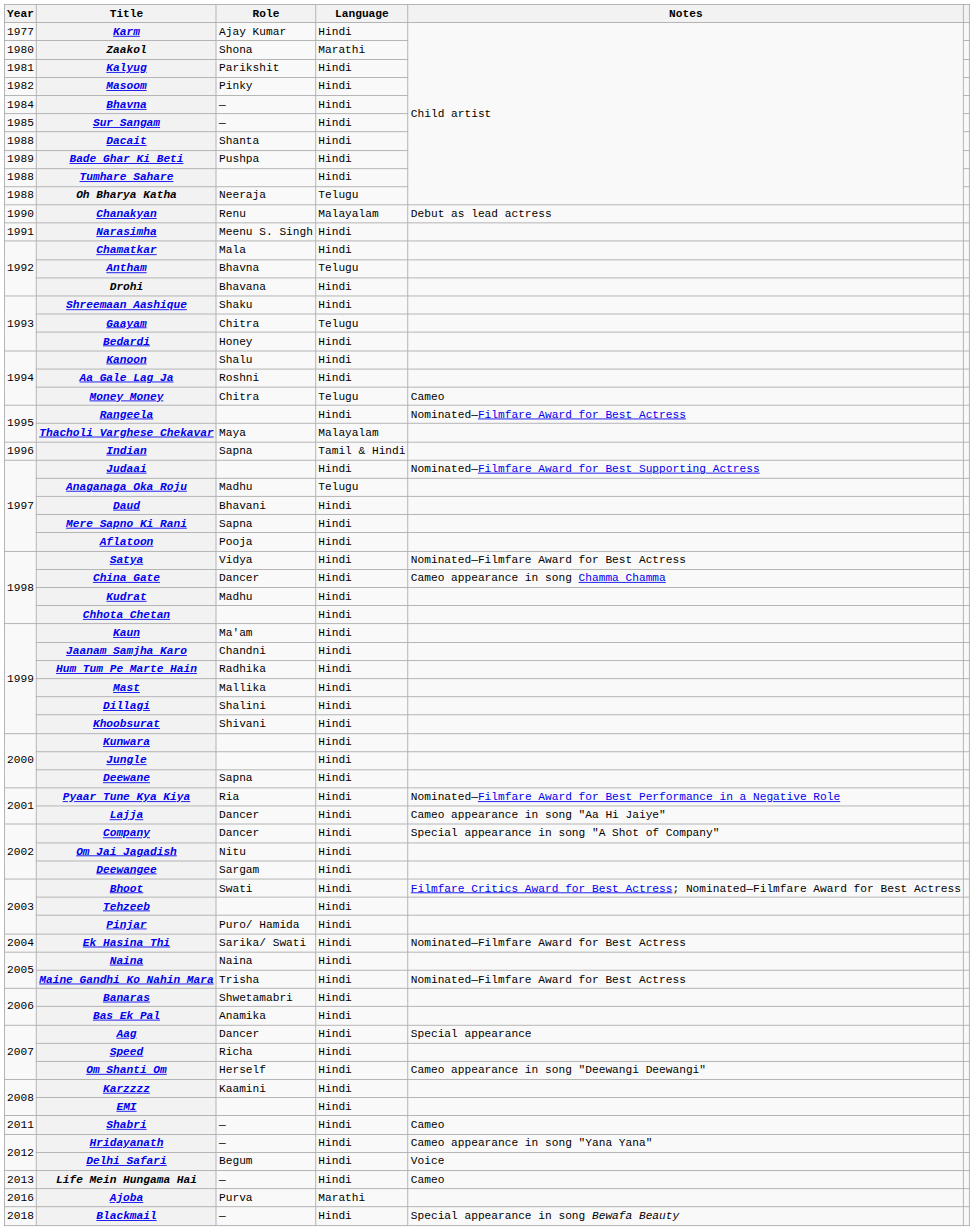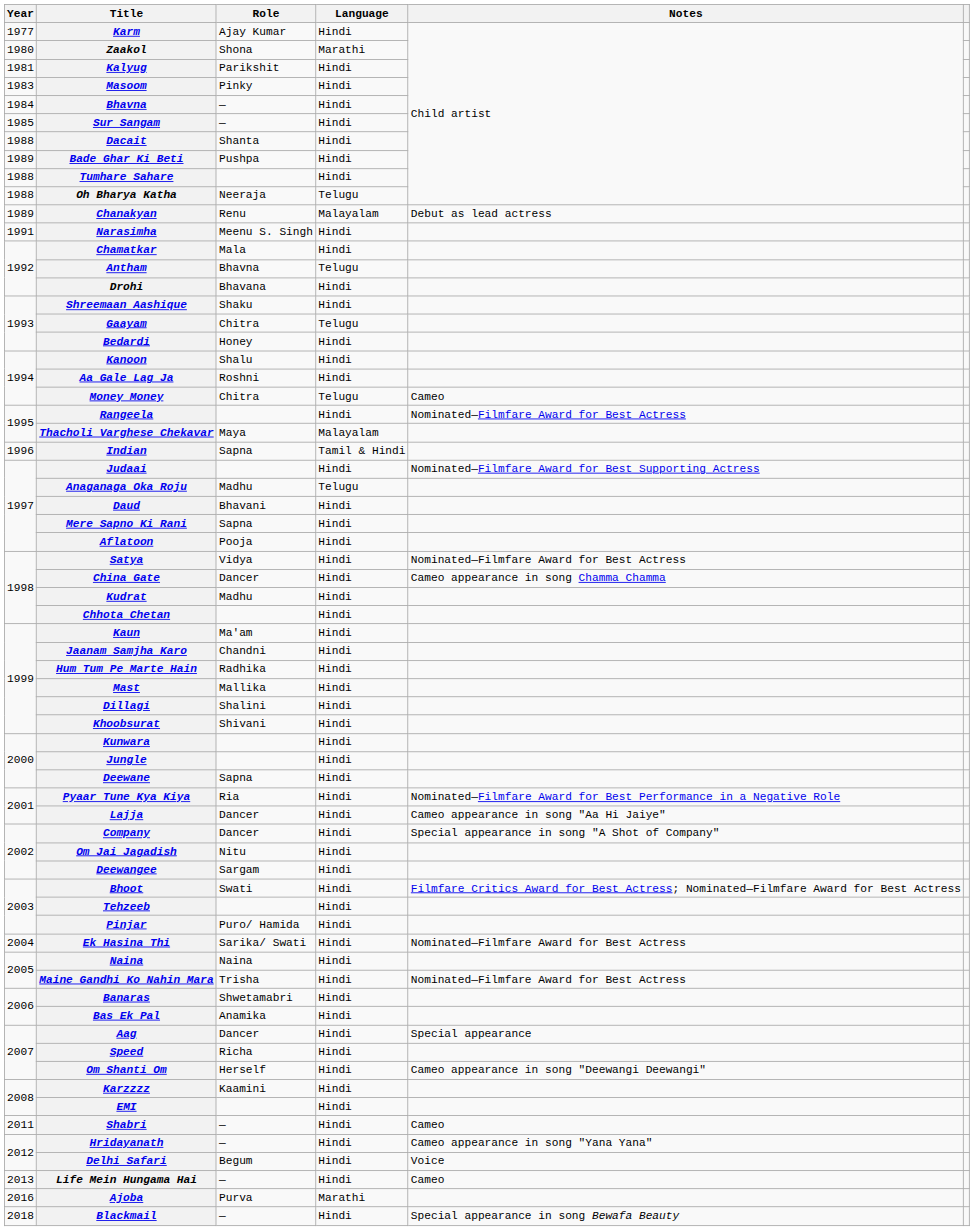 <table class="wikitable plainrowheaders sortable" style="margin-right: 0;">
 <tr>
 <th scope="col">Year</th>
 <th scope="col">Title</th>
 <th scope="col">Role</th>
 <th>Language</th>
 <th scope="col" class="unsortable">Notes</th>
 <th scope="col" class="unsortable"></th>
 </tr>
 <tr>
 <td>1977</td>
 <th scope="row"><em><a href='#'>Karm</a></em></th>
 <td>Ajay Kumar</td>
 <td>Hindi</td>
 <td rowspan="10">Child artist</td>
 <td style="text-align: center;"></td>
 </tr>
 <tr>
 <td>1980</td>
 <th scope="row"><em>Zaakol</em></th>
 <td>Shona</td>
 <td>Marathi</td>
 <td style="text-align: center;"></td>
 </tr>
 <tr>
 <td>1981</td>
 <th scope="row"><em><a href='#'>Kalyug</a></em></th>
 <td>Parikshit</td>
 <td>Hindi</td>
 <td style="text-align: center;"></td>
 </tr>
 <tr>
-<td>1982</td>
+<td>1983</td>
 <th scope="row"><em><a href='#'>Masoom</a></em></th>
 <td>Pinky</td>
 <td>Hindi</td>
 <td style="text-align: center;"></td>
 </tr>
 <tr>
 <td>1984</td>
 <th scope="row"><em><a href='#'>Bhavna</a></em></th>
 <td>—</td>
 <td>Hindi</td>
 <td style="text-align: center;"></td>
 </tr>
 <tr>
 <td>1985</td>
 <th scope="row"><em><a href='#'>Sur Sangam</a></em></th>
 <td>—</td>
 <td>Hindi</td>
 <td style="text-align: center;"></td>
 </tr>
 <tr>
 <td>1988</td>
 <th scope="row"><em><a href='#'>Dacait</a></em></th>
 <td>Shanta</td>
 <td>Hindi</td>
 <td style="text-align: center;"></td>
 </tr>
 <tr>
 <td>1989</td>
 <th scope="row"><em><a href='#'>Bade Ghar Ki Beti</a></em></th>
 <td>Pushpa</td>
 <td>Hindi</td>
 <td style="text-align: center;"></td>
 </tr>
 <tr>
 <td>1988</td>
 <th scope="row"><em><a href='#'>Tumhare Sahare</a></em></th>
 <td></td>
 <td>Hindi</td>
 <td></td>
 </tr>
 <tr>
 <td>1988</td>
 <th scope="row"><em>Oh Bharya Katha</em></th>
 <td>Neeraja</td>
 <td>Telugu</td>
 <td></td>
 </tr>
 <tr>
-<td>1990</td>
+<td>1989</td>
 <th scope="row"><em><a href='#'>Chanakyan</a></em></th>
 <td>Renu</td>
 <td>Malayalam</td>
 <td>Debut as lead actress</td>
 <td style="text-align: center;"></td>
 </tr>
 <tr>
 <td>1991</td>
 <th scope="row"><em><a href='#'>Narasimha</a></em></th>
 <td>Meenu S. Singh</td>
 <td>Hindi</td>
 <td></td>
 <td style="text-align: center;"></td>
 </tr>
 <tr>
 <td rowspan="3">1992</td>
 <th scope="row"><em><a href='#'>Chamatkar</a></em></th>
 <td>Mala</td>
 <td>Hindi</td>
 <td></td>
 <td style="text-align: center;"></td>
 </tr>
 <tr>
 <th scope="row"><em><a href='#'>Antham</a></em></th>
 <td>Bhavna</td>
 <td>Telugu</td>
 <td></td>
 <td style="text-align: center;"></td>
 </tr>
 <tr>
 <th scope="row"><em>Drohi</em></th>
 <td>Bhavana</td>
 <td>Hindi</td>
 <td></td>
 <td style="text-align: center;"></td>
 </tr>
 <tr>
 <td rowspan="3">1993</td>
 <th scope="row"><em><a href='#'>Shreemaan Aashique</a></em></th>
 <td>Shaku</td>
 <td>Hindi</td>
 <td></td>
 <td style="text-align: center;"></td>
 </tr>
 <tr>
 <th scope="row"><em><a href='#'>Gaayam</a></em></th>
 <td>Chitra</td>
 <td>Telugu</td>
 <td></td>
 <td style="text-align: center;"></td>
 </tr>
 <tr>
 <th scope="row"><em><a href='#'>Bedardi</a></em></th>
 <td>Honey</td>
 <td>Hindi</td>
 <td></td>
 <td style="text-align: center;"></td>
 </tr>
 <tr>
 <td rowspan="3">1994</td>
 <th scope="row"><em><a href='#'>Kanoon</a></em></th>
 <td>Shalu</td>
 <td>Hindi</td>
 <td></td>
 <td style="text-align: center;"></td>
 </tr>
 <tr>
 <th scope="row"><em><a href='#'>Aa Gale Lag Ja</a></em></th>
 <td>Roshni</td>
 <td>Hindi</td>
 <td></td>
 <td style="text-align: center;"></td>
 </tr>
 <tr>
 <th scope="row"><em><a href='#'>Money Money</a></em></th>
 <td>Chitra</td>
 <td>Telugu</td>
 <td>Cameo</td>
 <td style="text-align: center;"></td>
 </tr>
 <tr>
 <td rowspan="2">1995</td>
 <th scope="row"><em><a href='#'>Rangeela</a></em></th>
 <td></td>
 <td>Hindi</td>
 <td>Nominated—<a href='#'>Filmfare Award for Best Actress</a></td>
 <td style="text-align: center;"><br></td>
 </tr>
 <tr>
 <th scope="row"><em><a href='#'>Thacholi Varghese Chekavar</a></em></th>
 <td>Maya</td>
 <td>Malayalam</td>
 <td></td>
 <td style="text-align: center;"></td>
 </tr>
 <tr>
 <td rowspan="1">1996</td>
 <th scope="row"><em><a href='#'>Indian</a></em></th>
 <td>Sapna</td>
 <td>Tamil & Hindi</td>
 <td></td>
 <td style="text-align: center;"></td>
 </tr>
 <tr>
 <td rowspan="5">1997</td>
 <th scope="row"><em><a href='#'>Judaai</a></em></th>
 <td></td>
 <td>Hindi</td>
 <td>Nominated—<a href='#'>Filmfare Award for Best Supporting Actress</a></td>
 <td style="text-align: center;"><br></td>
 </tr>
 <tr>
 <th scope="row"><em><a href='#'>Anaganaga Oka Roju</a></em></th>
 <td>Madhu</td>
 <td>Telugu</td>
 <td></td>
 <td style="text-align: center;"></td>
 </tr>
 <tr>
 <th scope="row"><em><a href='#'>Daud</a></em></th>
 <td>Bhavani</td>
 <td>Hindi</td>
 <td></td>
 <td style="text-align: center;"></td>
 </tr>
 <tr>
 <th scope="row"><em><a href='#'>Mere Sapno Ki Rani</a></em></th>
 <td>Sapna</td>
 <td>Hindi</td>
 <td></td>
 <td style="text-align: center;"></td>
 </tr>
 <tr>
 <th scope="row"><em><a href='#'>Aflatoon</a></em></th>
 <td>Pooja</td>
 <td>Hindi</td>
 <td></td>
 <td style="text-align: center;"></td>
 </tr>
 <tr>
 <td rowspan="4">1998</td>
 <th scope="row"><em><a href='#'>Satya</a></em></th>
 <td>Vidya</td>
 <td>Hindi</td>
 <td>Nominated—Filmfare Award for Best Actress</td>
 <td style="text-align: center;"><br></td>
 </tr>
 <tr>
 <th scope="row"><em><a href='#'>China Gate</a></em></th>
 <td>Dancer</td>
 <td>Hindi</td>
 <td>Cameo appearance in song <a href='#'>Chamma Chamma</a></td>
 <td style="text-align: center;"></td>
 </tr>
 <tr>
 <th scope="row"><em><a href='#'>Kudrat</a></em></th>
 <td>Madhu</td>
 <td>Hindi</td>
 <td></td>
 <td style="text-align: center;"></td>
 </tr>
 <tr>
 <th scope="row"><em><a href='#'>Chhota Chetan</a></em></th>
 <td></td>
 <td>Hindi</td>
 <td></td>
 <td style="text-align: center;"></td>
 </tr>
 <tr>
 <td rowspan="6">1999</td>
 <th scope="row"><em><a href='#'>Kaun</a></em></th>
 <td>Ma'am</td>
 <td>Hindi</td>
 <td></td>
 <td style="text-align: center;"></td>
 </tr>
 <tr>
 <th scope="row"><em><a href='#'>Jaanam Samjha Karo</a></em></th>
 <td>Chandni</td>
 <td>Hindi</td>
 <td></td>
 <td style="text-align: center;"></td>
 </tr>
 <tr>
 <th scope="row"><em><a href='#'>Hum Tum Pe Marte Hain</a></em></th>
 <td>Radhika</td>
 <td>Hindi</td>
 <td></td>
 <td style="text-align: center;"></td>
 </tr>
 <tr>
 <th scope="row"><em><a href='#'>Mast</a></em></th>
 <td>Mallika</td>
 <td>Hindi</td>
 <td></td>
 <td style="text-align: center;"></td>
 </tr>
 <tr>
 <th scope="row"><em><a href='#'>Dillagi</a></em></th>
 <td>Shalini</td>
 <td>Hindi</td>
 <td></td>
 <td style="text-align: center;"></td>
 </tr>
 <tr>
 <th scope="row"><em><a href='#'>Khoobsurat</a></em></th>
 <td>Shivani</td>
 <td>Hindi</td>
 <td></td>
 <td style="text-align: center;"></td>
 </tr>
 <tr>
 <td rowspan="3">2000</td>
 <th scope="row"><em><a href='#'>Kunwara</a></em></th>
 <td></td>
 <td>Hindi</td>
 <td></td>
 <td style="text-align: center;"></td>
 </tr>
 <tr>
 <th scope="row"><em><a href='#'>Jungle</a></em></th>
 <td></td>
 <td>Hindi</td>
 <td></td>
 <td style="text-align: center;"></td>
 </tr>
 <tr>
 <th scope="row"><em><a href='#'>Deewane</a></em></th>
 <td>Sapna</td>
 <td>Hindi</td>
 <td></td>
 <td style="text-align: center;"></td>
 </tr>
 <tr>
 <td rowspan="2">2001</td>
 <th scope="row"><em><a href='#'>Pyaar Tune Kya Kiya</a></em></th>
 <td>Ria</td>
 <td>Hindi</td>
 <td>Nominated—<a href='#'>Filmfare Award for Best Performance in a Negative Role</a></td>
 <td style="text-align: center;"><br></td>
 </tr>
 <tr>
 <th scope="row"><em><a href='#'>Lajja</a></em></th>
 <td>Dancer</td>
 <td>Hindi</td>
 <td>Cameo appearance in song "Aa Hi Jaiye"</td>
 <td style="text-align: center;"></td>
 </tr>
 <tr>
 <td rowspan="3">2002</td>
 <th scope="row"><em><a href='#'>Company</a></em></th>
 <td>Dancer</td>
 <td>Hindi</td>
 <td>Special appearance in song "A Shot of Company"</td>
 <td style="text-align: center;"></td>
 </tr>
 <tr>
 <th scope="row"><em><a href='#'>Om Jai Jagadish</a></em></th>
 <td>Nitu</td>
 <td>Hindi</td>
 <td></td>
 <td style="text-align: center;"></td>
 </tr>
 <tr>
 <th scope="row"><em><a href='#'>Deewangee</a></em></th>
 <td>Sargam</td>
 <td>Hindi</td>
 <td></td>
 <td style="text-align: center;"></td>
 </tr>
 <tr>
 <td rowspan="3">2003</td>
 <th scope="row"><em><a href='#'>Bhoot</a></em></th>
 <td>Swati</td>
 <td>Hindi</td>
 <td><a href='#'>Filmfare Critics Award for Best Actress</a>; Nominated—Filmfare Award for Best Actress</td>
 <td style="text-align: center;"><br></td>
 </tr>
 <tr>
 <th scope="row"><em><a href='#'>Tehzeeb</a></em></th>
 <td></td>
 <td>Hindi</td>
 <td></td>
 <td style="text-align: center;"></td>
 </tr>
 <tr>
 <th scope="row"><em><a href='#'>Pinjar</a></em></th>
 <td>Puro/ Hamida</td>
 <td>Hindi</td>
 <td></td>
 <td style="text-align: center;"></td>
 </tr>
 <tr>
 <td>2004</td>
 <th scope="row"><em><a href='#'>Ek Hasina Thi</a></em></th>
 <td>Sarika/ Swati</td>
 <td>Hindi</td>
 <td>Nominated—Filmfare Award for Best Actress</td>
 <td style="text-align: center;"><br></td>
 </tr>
 <tr>
 <td rowspan="2">2005</td>
 <th scope="row"><em><a href='#'>Naina</a></em></th>
 <td>Naina</td>
 <td>Hindi</td>
 <td></td>
 <td style="text-align: center;"></td>
 </tr>
 <tr>
 <th scope="row"><em><a href='#'>Maine Gandhi Ko Nahin Mara</a></em></th>
 <td>Trisha</td>
 <td>Hindi</td>
 <td>Nominated—Filmfare Award for Best Actress</td>
 <td style="text-align: center;"></td>
 </tr>
 <tr>
 <td rowspan="2">2006</td>
 <th scope="row"><em><a href='#'>Banaras</a></em></th>
 <td>Shwetamabri</td>
 <td>Hindi</td>
 <td></td>
 <td style="text-align: center;"></td>
 </tr>
 <tr>
 <th scope="row"><em><a href='#'>Bas Ek Pal</a></em></th>
 <td>Anamika</td>
 <td>Hindi</td>
 <td></td>
 <td style="text-align: center;"></td>
 </tr>
 <tr>
 <td rowspan="3">2007</td>
 <th scope="row"><em><a href='#'>Aag</a></em></th>
 <td>Dancer</td>
 <td>Hindi</td>
 <td>Special appearance</td>
 <td style="text-align: center;"></td>
 </tr>
 <tr>
 <th scope="row"><em><a href='#'>Speed</a></em></th>
 <td>Richa</td>
 <td>Hindi</td>
 <td></td>
 <td style="text-align: center;"></td>
 </tr>
 <tr>
 <th scope="row"><em><a href='#'>Om Shanti Om</a></em></th>
 <td>Herself</td>
 <td>Hindi</td>
 <td>Cameo appearance in song "Deewangi Deewangi"</td>
 <td style="text-align: center;"></td>
 </tr>
 <tr>
 <td rowspan="2">2008</td>
 <th scope="row"><em><a href='#'>Karzzzz</a></em></th>
 <td>Kaamini</td>
 <td>Hindi</td>
 <td></td>
 <td style="text-align: center;"></td>
 </tr>
 <tr>
 <th scope="row"><em><a href='#'>EMI</a></em></th>
 <td></td>
 <td>Hindi</td>
 <td></td>
 <td style="text-align: center;"></td>
 </tr>
 <tr>
 <td>2011</td>
 <th scope="row"><em><a href='#'>Shabri</a></em></th>
 <td>—</td>
 <td>Hindi</td>
 <td>Cameo</td>
 <td style="text-align: center;"></td>
 </tr>
 <tr>
 <td rowspan="2">2012</td>
 <th scope="row"><em><a href='#'>Hridayanath</a></em></th>
 <td>—</td>
 <td>Hindi</td>
 <td>Cameo appearance in song "Yana Yana"</td>
 <td style="text-align: center;"></td>
 </tr>
 <tr>
 <th scope="row"><em><a href='#'>Delhi Safari</a></em></th>
 <td>Begum</td>
 <td>Hindi</td>
 <td>Voice</td>
 <td style="text-align: center;"></td>
 </tr>
 <tr>
 <td>2013</td>
 <th scope="row"><em>Life Mein Hungama Hai</em></th>
 <td>—</td>
 <td>Hindi</td>
 <td>Cameo</td>
 <td style="text-align: center;"></td>
 </tr>
 <tr>
 <td>2016</td>
 <th scope="row"><em><a href='#'>Ajoba</a></em></th>
 <td>Purva</td>
 <td>Marathi</td>
 <td></td>
 <td style="text-align: center;"></td>
 </tr>
 <tr>
 <td>2018</td>
 <th scope="row"><em><a href='#'>Blackmail</a></em></th>
 <td>—</td>
 <td>Hindi</td>
 <td>Special appearance in song <em>Bewafa Beauty</em></td>
 <td style="text-align: center;"></td>
 </tr>
 </table>
